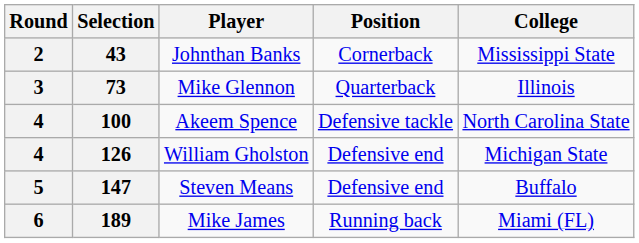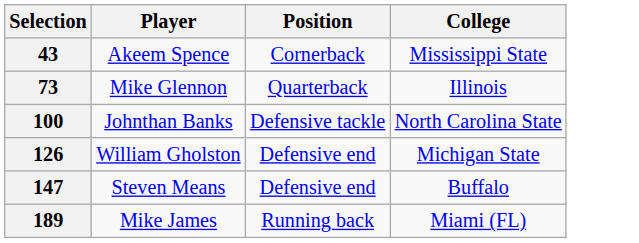 <table class="wikitable" style="font-size: 95%; text-align: center;">
 <tr>
-<th>Round</th>
 <th>Selection</th>
 <th>Player</th>
 <th>Position</th>
 <th>College</th>
 </tr>
 <tr>
-<th>2</th>
 <th>43</th>
-<td><a href='#'>Johnthan Banks</a></td>
+<td><a href='#'>Akeem Spence</a></td>
 <td><a href='#'>Cornerback</a></td>
 <td><a href='#'>Mississippi State</a></td>
 </tr>
 <tr>
-<th>3</th>
 <th>73</th>
 <td><a href='#'>Mike Glennon</a></td>
 <td><a href='#'>Quarterback</a></td>
 <td><a href='#'>Illinois</a></td>
 </tr>
 <tr>
-<th>4</th>
 <th>100</th>
-<td><a href='#'>Akeem Spence</a></td>
+<td><a href='#'>Johnthan Banks</a></td>
 <td><a href='#'>Defensive tackle</a></td>
 <td><a href='#'>North Carolina State</a></td>
 </tr>
 <tr>
-<th>4</th>
 <th>126</th>
 <td><a href='#'>William Gholston</a></td>
 <td><a href='#'>Defensive end</a></td>
 <td><a href='#'>Michigan State</a></td>
 </tr>
 <tr>
-<th>5</th>
 <th>147</th>
 <td><a href='#'>Steven Means</a></td>
 <td><a href='#'>Defensive end</a></td>
 <td><a href='#'>Buffalo</a></td>
 </tr>
 <tr>
-<th>6</th>
 <th>189</th>
 <td><a href='#'>Mike James</a></td>
 <td><a href='#'>Running back</a></td>
 <td><a href='#'>Miami (FL)</a></td>
 </tr>
 </table>
